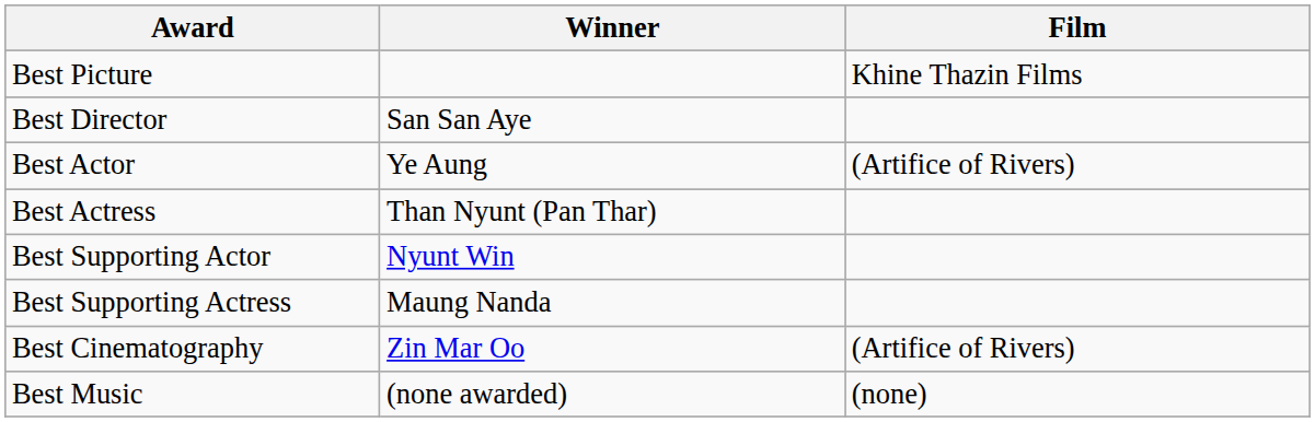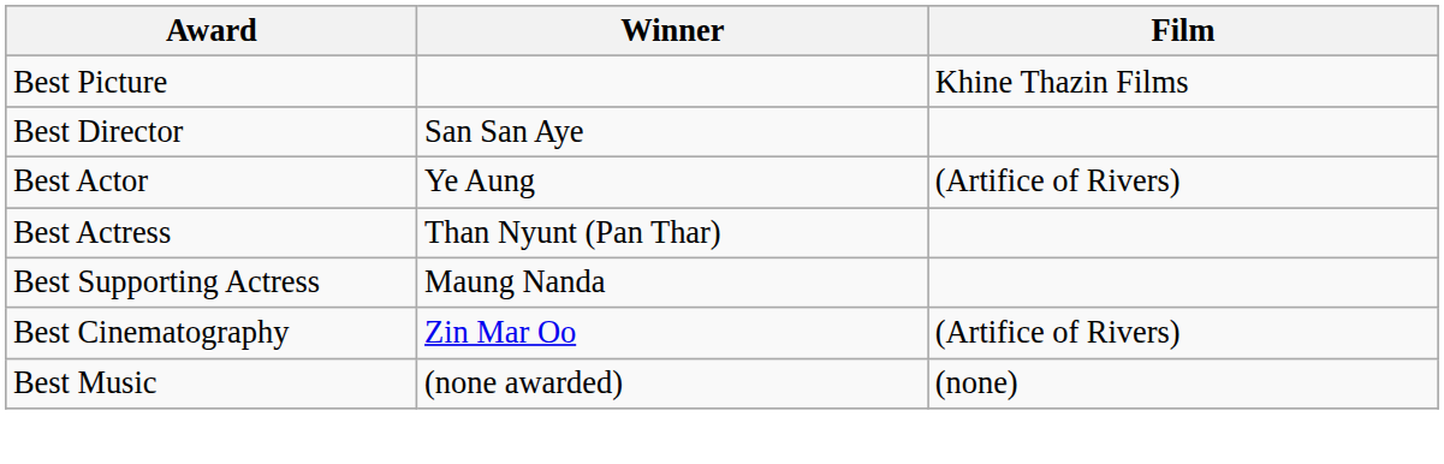 <table class="wikitable">
 <tr>
 <th width="200"><strong>Award</strong></th>
 <th width="250"><strong>Winner</strong></th>
 <th width="250"><strong>Film</strong></th>
 </tr>
 <tr>
 <td>Best Picture</td>
 <td></td>
 <td>Khine Thazin Films</td>
 </tr>
 <tr>
 <td>Best Director</td>
 <td>San San Aye</td>
 <td></td>
 </tr>
 <tr>
 <td>Best Actor</td>
 <td>Ye Aung</td>
 <td> (Artifice of Rivers)</td>
 </tr>
 <tr>
 <td>Best Actress</td>
 <td>Than Nyunt (Pan Thar)</td>
 <td></td>
 </tr>
 <tr>
-<td>Best Supporting Actor</td>
-<td><a href='#'>Nyunt Win</a></td>
-<td></td>
-</tr>
-<tr>
 <td>Best Supporting Actress</td>
 <td>Maung Nanda</td>
 <td></td>
 </tr>
 <tr>
 <td>Best Cinematography</td>
 <td><a href='#'>Zin Mar Oo</a></td>
 <td> (Artifice of Rivers)</td>
 </tr>
 <tr>
 <td>Best Music</td>
 <td>(none awarded)</td>
 <td>(none)</td>
 </tr>
 </table>
